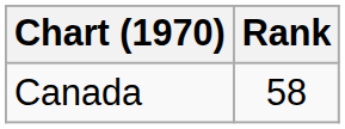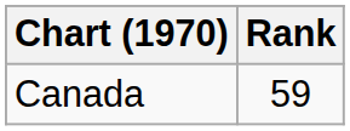 <table class="wikitable">
 <tr>
 <th align="left">Chart (1970)</th>
 <th style="text-align:center;">Rank</th>
 </tr>
 <tr>
 <td>Canada</td>
-<td style="text-align:center;">58</td>
+<td style="text-align:center;">59</td>
 </tr>
 </table>
